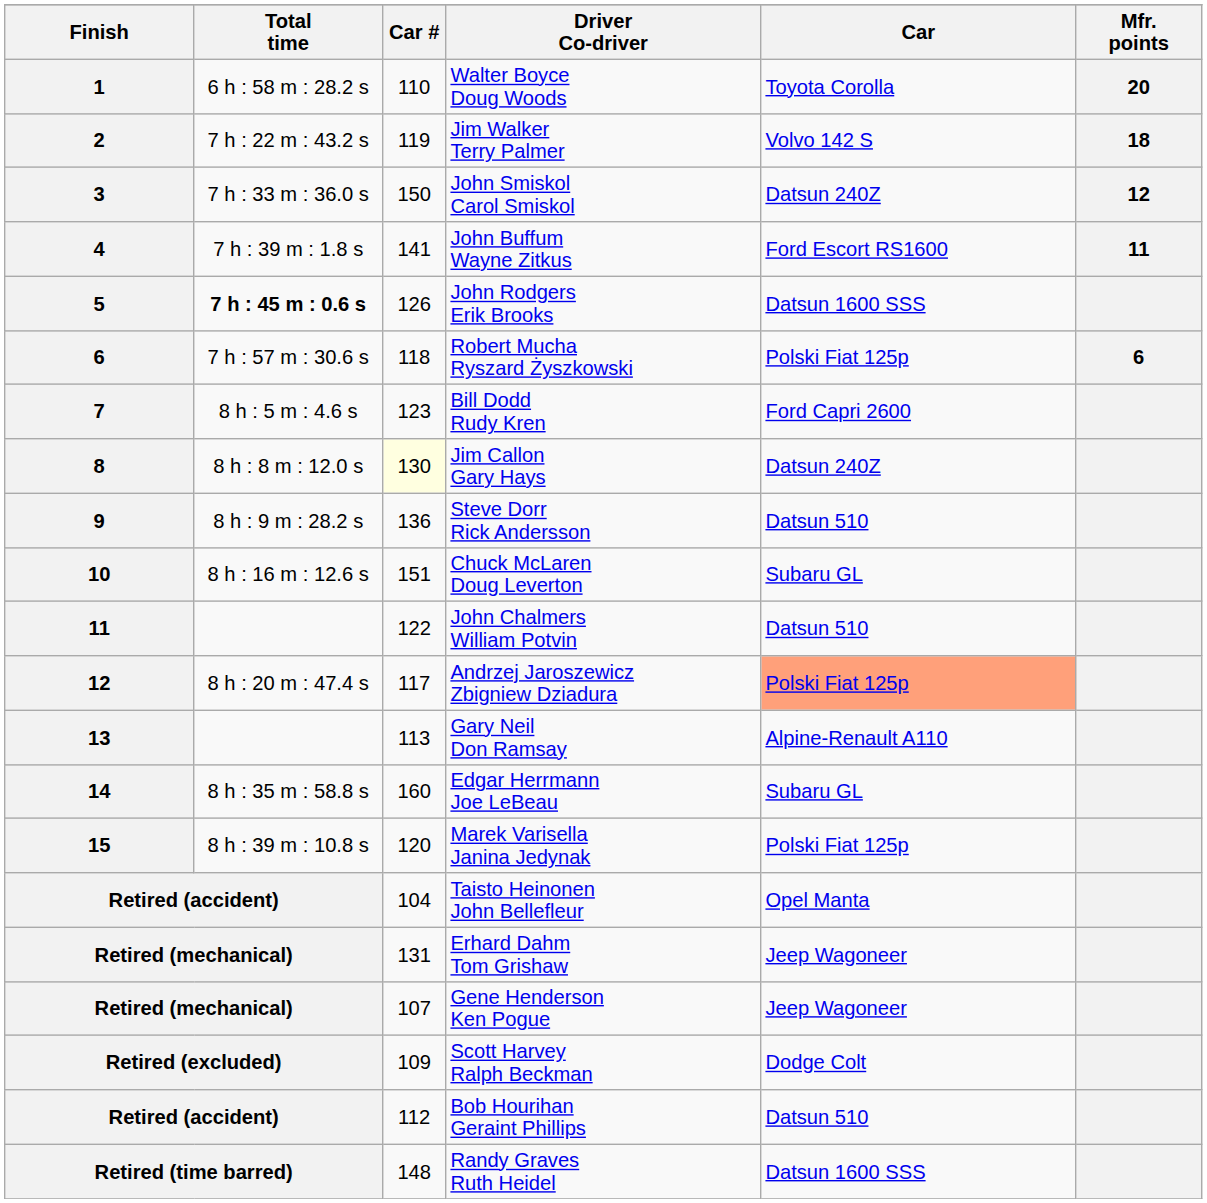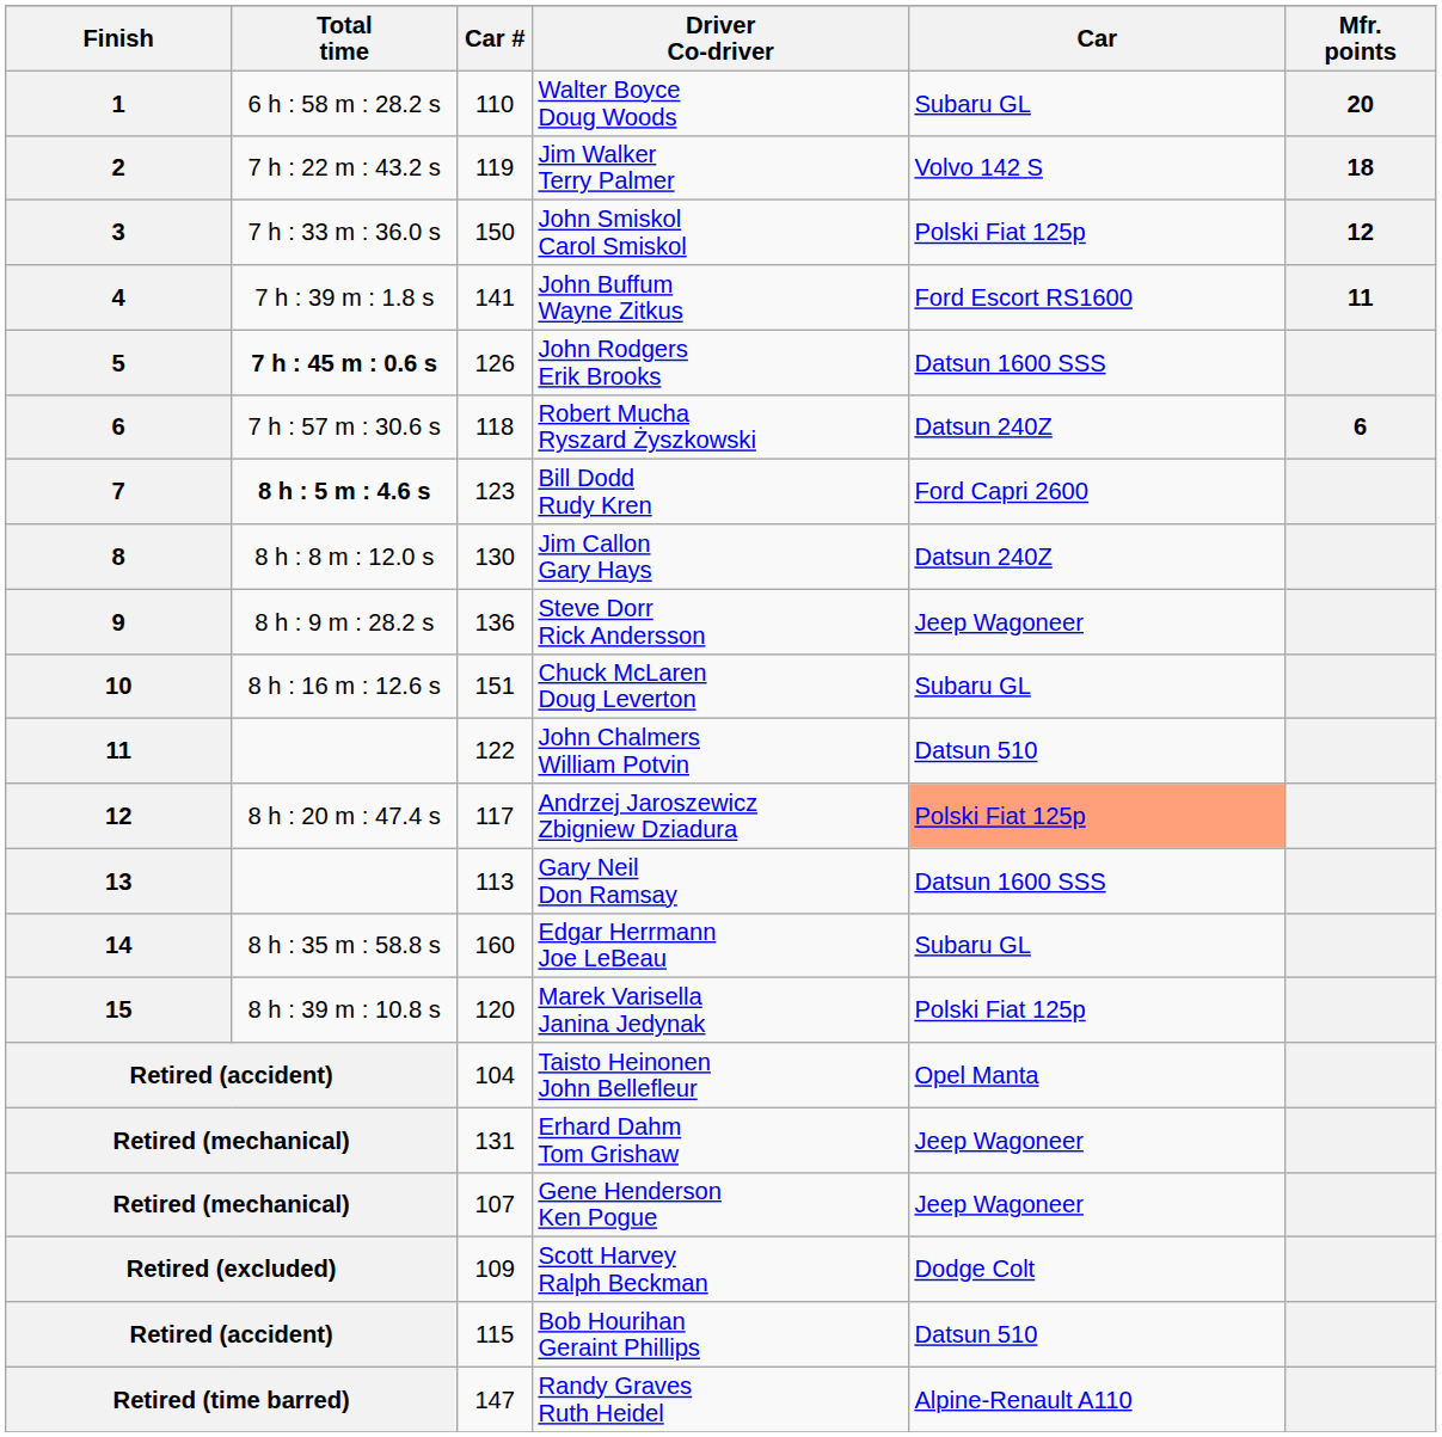 <table class="wikitable" style="font-size:90%;">
 <tr>
 </tr>
 <tr style="background:#efefef;">
 <th width=15%>Finish</th>
 <th width=15%>Total<br>time</th>
 <th width=5%>Car #</th>
 <th width=25%>Driver<br>Co-driver</th>
 <th width=25%>Car</th>
 <th width=10%>Mfr.<br>points</th>
 </tr>
 <tr align=center>
 <th>1</th>
 <td>6 h : 58 m : 28.2 s</td>
 <td>110</td>
 <td align=left> <a href='#'>Walter Boyce</a><br> <a href='#'>Doug Woods</a></td>
-<td align=left> <a href='#'>Toyota Corolla</a></td>
+<td align=left> <a href='#'>Subaru GL</a></td>
 <th>20</th>
 </tr>
 <tr align=center>
 <th>2</th>
 <td>7 h : 22 m : 43.2 s</td>
 <td>119</td>
 <td align=left> <a href='#'>Jim Walker</a><br> <a href='#'>Terry Palmer</a></td>
 <td align=left> <a href='#'>Volvo 142 S</a></td>
 <th>18</th>
 </tr>
 <tr align=center>
 <th>3</th>
 <td>7 h : 33 m : 36.0 s</td>
 <td>150</td>
 <td align=left> <a href='#'>John Smiskol</a><br> <a href='#'>Carol Smiskol</a></td>
-<td align=left> <a href='#'>Datsun 240Z</a></td>
+<td align=left> <a href='#'>Polski Fiat 125p</a></td>
 <th>12</th>
 </tr>
 <tr align=center>
 <th>4</th>
 <td>7 h : 39 m : 1.8 s</td>
 <td>141</td>
 <td align=left> <a href='#'>John Buffum</a><br> <a href='#'>Wayne Zitkus</a></td>
 <td align=left> <a href='#'>Ford Escort RS1600</a></td>
 <th>11</th>
 </tr>
 <tr align=center>
 <th>5</th>
 <td><strong>7 h : 45 m : 0.6 s</strong></td>
 <td>126</td>
 <td align=left> <a href='#'>John Rodgers</a><br> <a href='#'>Erik Brooks</a></td>
 <td align=left> <a href='#'>Datsun 1600 SSS</a></td>
 <th></th>
 </tr>
 <tr align=center>
 <th>6</th>
 <td>7 h : 57 m : 30.6 s</td>
 <td>118</td>
 <td align=left> <a href='#'>Robert Mucha</a><br> <a href='#'>Ryszard Żyszkowski</a></td>
-<td align=left> <a href='#'>Polski Fiat 125p</a></td>
+<td align=left> <a href='#'>Datsun 240Z</a></td>
 <th>6</th>
 </tr>
 <tr align=center>
 <th>7</th>
-<td>8 h : 5 m : 4.6 s</td>
+<td><strong>8 h : 5 m : 4.6 s</strong></td>
 <td>123</td>
 <td align=left> <a href='#'>Bill Dodd</a><br> <a href='#'>Rudy Kren</a></td>
 <td align=left> <a href='#'>Ford Capri 2600</a></td>
 <th></th>
 </tr>
 <tr align=center>
 <th>8</th>
 <td>8 h : 8 m : 12.0 s</td>
-<td style="background: lightyellow;">130</td>
+<td>130</td>
 <td align=left> <a href='#'>Jim Callon</a><br> <a href='#'>Gary Hays</a></td>
 <td align=left> <a href='#'>Datsun 240Z</a></td>
 <th></th>
 </tr>
 <tr align=center>
 <th>9</th>
 <td>8 h : 9 m : 28.2 s</td>
 <td>136</td>
 <td align=left> <a href='#'>Steve Dorr</a><br> <a href='#'>Rick Andersson</a></td>
-<td align=left> <a href='#'>Datsun 510</a></td>
+<td align=left> <a href='#'>Jeep Wagoneer</a></td>
 <th></th>
 </tr>
 <tr align=center>
 <th>10</th>
 <td>8 h : 16 m : 12.6 s</td>
 <td>151</td>
 <td align=left> <a href='#'>Chuck McLaren</a><br> <a href='#'>Doug Leverton</a></td>
 <td align=left> <a href='#'>Subaru GL</a></td>
 <th></th>
 </tr>
 <tr align=center>
 <th>11</th>
 <td></td>
 <td>122</td>
 <td align=left> <a href='#'>John Chalmers</a><br> <a href='#'>William Potvin</a></td>
 <td align=left> <a href='#'>Datsun 510</a></td>
 <th></th>
 </tr>
 <tr align=center>
 <th>12</th>
 <td>8 h : 20 m : 47.4 s</td>
 <td>117</td>
 <td align=left> <a href='#'>Andrzej Jaroszewicz</a><br> <a href='#'>Zbigniew Dziadura</a></td>
 <td align=left style="background: lightsalmon;"> <a href='#'>Polski Fiat 125p</a></td>
 <th></th>
 </tr>
 <tr align=center>
 <th>13</th>
 <td></td>
 <td>113</td>
 <td align=left> <a href='#'>Gary Neil</a><br> <a href='#'>Don Ramsay</a></td>
-<td align=left> <a href='#'>Alpine-Renault A110</a></td>
+<td align=left> <a href='#'>Datsun 1600 SSS</a></td>
 <th></th>
 </tr>
 <tr align=center>
 <th>14</th>
 <td>8 h : 35 m : 58.8 s</td>
 <td>160</td>
 <td align=left> <a href='#'>Edgar Herrmann</a><br> <a href='#'>Joe LeBeau</a></td>
 <td align=left> <a href='#'>Subaru GL</a></td>
 <th></th>
 </tr>
 <tr align=center>
 <th>15</th>
 <td>8 h : 39 m : 10.8 s</td>
 <td>120</td>
 <td align=left> <a href='#'>Marek Varisella</a><br> <a href='#'>Janina Jedynak</a></td>
 <td align=left> <a href='#'>Polski Fiat 125p</a></td>
 <th></th>
 </tr>
 <tr align=center>
 <th colspan=2>Retired (accident)</th>
 <td>104</td>
 <td align=left> <a href='#'>Taisto Heinonen</a><br> <a href='#'>John Bellefleur</a></td>
 <td align=left> <a href='#'>Opel Manta</a></td>
 <th></th>
 </tr>
 <tr align=center>
 <th colspan=2>Retired (mechanical)</th>
 <td>131</td>
 <td align=left> <a href='#'>Erhard Dahm</a><br> <a href='#'>Tom Grishaw</a></td>
 <td align=left> <a href='#'>Jeep Wagoneer</a></td>
 <th></th>
 </tr>
 <tr align=center>
 <th colspan=2>Retired (mechanical)</th>
 <td>107</td>
 <td align=left> <a href='#'>Gene Henderson</a><br> <a href='#'>Ken Pogue</a></td>
 <td align=left> <a href='#'>Jeep Wagoneer</a></td>
 <th></th>
 </tr>
 <tr align=center>
 <th colspan=2>Retired (excluded)</th>
 <td>109</td>
 <td align=left> <a href='#'>Scott Harvey</a><br> <a href='#'>Ralph Beckman</a></td>
 <td align=left> <a href='#'>Dodge Colt</a></td>
 <th></th>
 </tr>
 <tr align=center>
 <th colspan=2>Retired (accident)</th>
-<td>112</td>
+<td>115</td>
 <td align=left> <a href='#'>Bob Hourihan</a><br> <a href='#'>Geraint Phillips</a></td>
 <td align=left> <a href='#'>Datsun 510</a></td>
 <th></th>
 </tr>
 <tr align=center>
 <th colspan=2>Retired (time barred)</th>
-<td>148</td>
+<td>147</td>
 <td align=left> <a href='#'>Randy Graves</a><br> <a href='#'>Ruth Heidel</a></td>
-<td align=left> <a href='#'>Datsun 1600 SSS</a></td>
+<td align=left> <a href='#'>Alpine-Renault A110</a></td>
 <th></th>
 </tr>
 </table>
